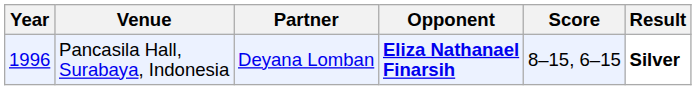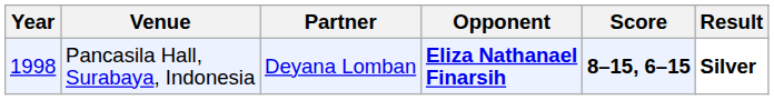 <table class="sortable wikitable" style="font-size: 90%;">
 <tr>
 <th>Year</th>
 <th>Venue</th>
 <th>Partner</th>
 <th>Opponent</th>
 <th>Score</th>
 <th>Result</th>
 </tr>
 <tr style="background:#ECF2FF">
-<td align="center"><a href='#'>1996</a></td>
+<td align="center"><a href='#'>1998</a></td>
 <td align="left">Pancasila Hall,<br><a href='#'>Surabaya</a>, Indonesia</td>
 <td align="left"> <a href='#'>Deyana Lomban</a></td>
 <td align="left"><strong> <a href='#'>Eliza Nathanael</a> <br>  <a href='#'>Finarsih</a></strong></td>
-<td align="left">8–15, 6–15</td>
+<td align="left"><strong>8–15, 6–15</strong></td>
 <td style="text-align:left; background:white"> <strong>Silver</strong></td>
 </tr>
 </table>
